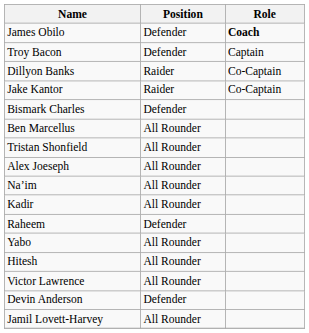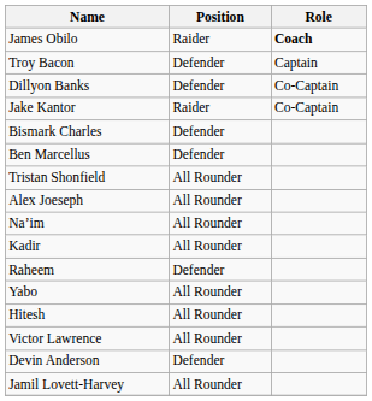 <table class="wikitable"  style="font-size:85%; width:40%;">
 <tr>
 <th>Name</th>
 <th>Position</th>
 <th>Role</th>
 </tr>
 <tr>
 <td>James Obilo</td>
-<td>Defender</td>
+<td>Raider</td>
 <td><strong>Coach</strong></td>
 </tr>
 <tr>
 <td>Troy Bacon</td>
 <td>Defender</td>
 <td>Captain</td>
 </tr>
 <tr>
 <td>Dillyon Banks</td>
-<td>Raider</td>
+<td>Defender</td>
 <td>Co-Captain</td>
 </tr>
 <tr>
 <td>Jake Kantor</td>
 <td>Raider</td>
 <td>Co-Captain</td>
 </tr>
 <tr>
 <td>Bismark Charles</td>
 <td>Defender</td>
 <td></td>
 </tr>
 <tr>
 <td>Ben Marcellus</td>
-<td>All Rounder</td>
+<td>Defender</td>
 <td></td>
 </tr>
 <tr>
 <td>Tristan Shonfield</td>
 <td>All Rounder</td>
 <td></td>
 </tr>
 <tr>
 <td>Alex Joeseph</td>
 <td>All Rounder</td>
 <td></td>
 </tr>
 <tr>
 <td>Na’im</td>
 <td>All Rounder</td>
 <td></td>
 </tr>
 <tr>
 <td>Kadir</td>
 <td>All Rounder</td>
 <td></td>
 </tr>
 <tr>
 <td>Raheem</td>
 <td>Defender</td>
 <td></td>
 </tr>
 <tr>
 <td>Yabo</td>
 <td>All Rounder</td>
 <td></td>
 </tr>
 <tr>
 <td>Hitesh</td>
 <td>All Rounder</td>
 <td></td>
 </tr>
 <tr>
 <td>Victor Lawrence</td>
 <td>All Rounder</td>
 <td></td>
 </tr>
 <tr>
 <td>Devin Anderson</td>
 <td>Defender</td>
 <td></td>
 </tr>
 <tr>
 <td>Jamil Lovett-Harvey</td>
 <td>All Rounder</td>
 <td></td>
 </tr>
 <tr>
 </tr>
 </table>
